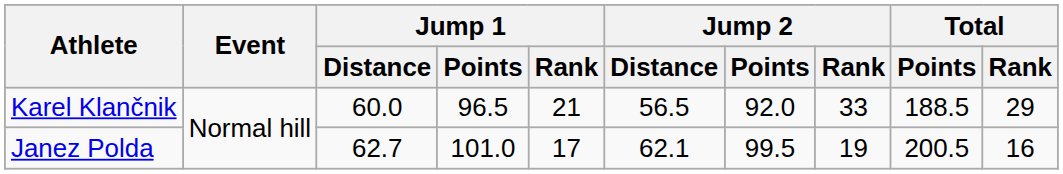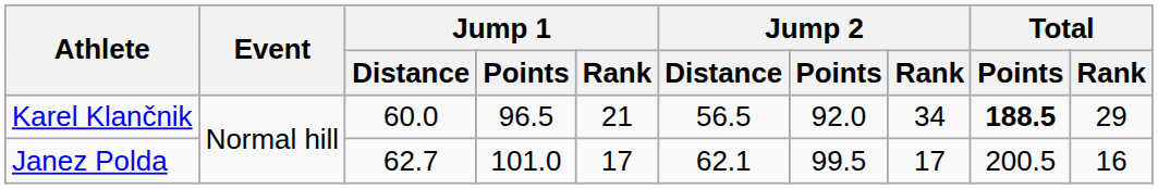 <table class="wikitable" style="font-size:90%">
 <tr>
 <th rowspan="2">Athlete</th>
 <th rowspan="2">Event</th>
 <th colspan="3">Jump 1</th>
 <th colspan="3">Jump 2</th>
 <th colspan="2">Total</th>
 </tr>
 <tr>
 <th>Distance</th>
 <th>Points</th>
 <th>Rank</th>
 <th>Distance</th>
 <th>Points</th>
 <th>Rank</th>
 <th>Points</th>
 <th>Rank</th>
 </tr>
 <tr>
 <td><a href='#'>Karel Klančnik</a></td>
 <td rowspan="4">Normal hill</td>
 <td align="center">60.0</td>
 <td align="center">96.5</td>
 <td align="center">21</td>
 <td align="center">56.5</td>
 <td align="center">92.0</td>
-<td align="center">33</td>
-<td align="center">188.5</td>
+<td align="center">34</td>
+<td align="center"><strong>188.5</strong></td>
 <td align="center">29</td>
 </tr>
 <tr>
 <td><a href='#'>Janez Polda</a></td>
 <td align="center">62.7</td>
 <td align="center">101.0</td>
 <td align="center">17</td>
 <td align="center">62.1</td>
 <td align="center">99.5</td>
-<td align="center">19</td>
+<td align="center">17</td>
 <td align="center">200.5</td>
 <td align="center">16</td>
 </tr>
 </table>
